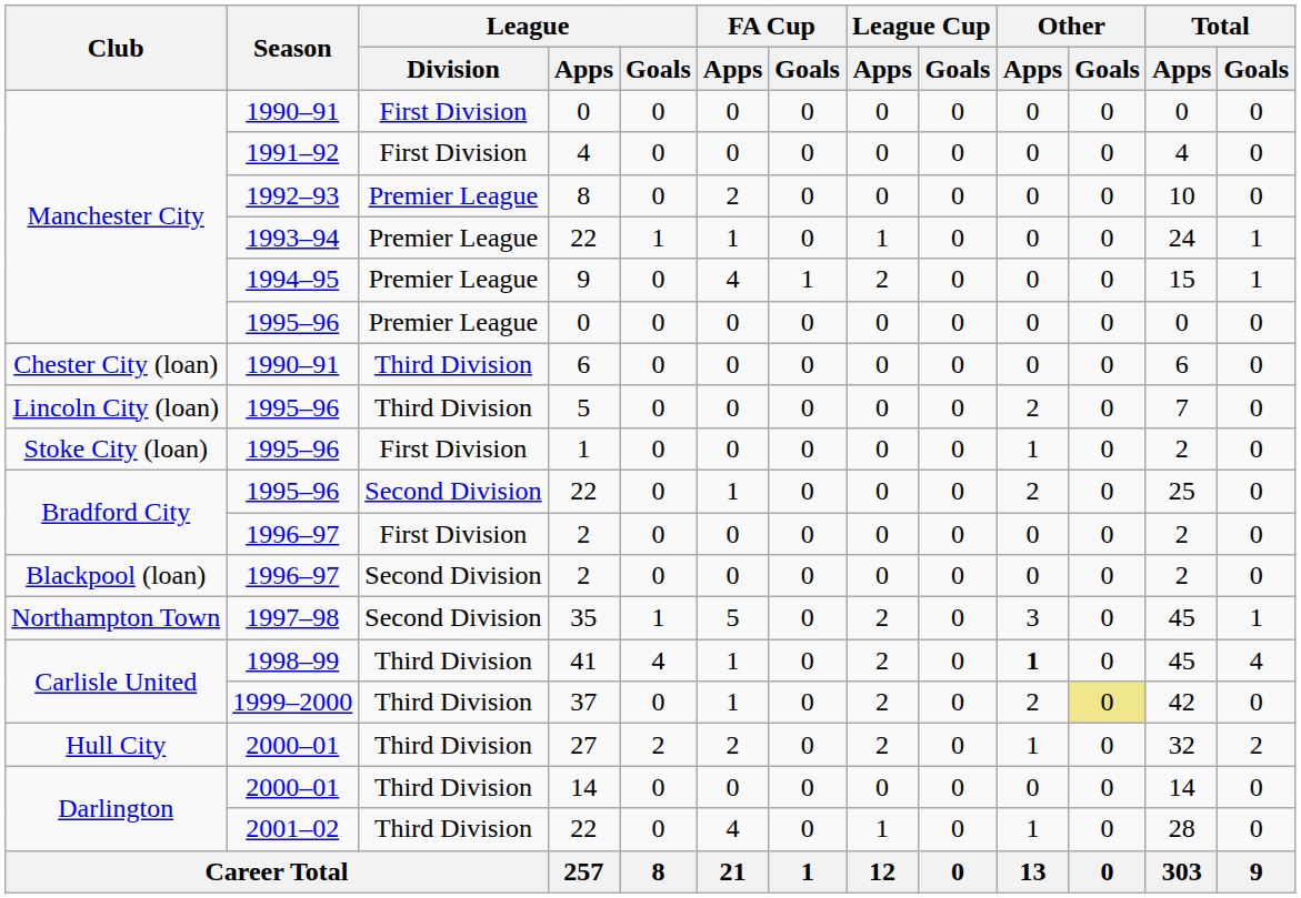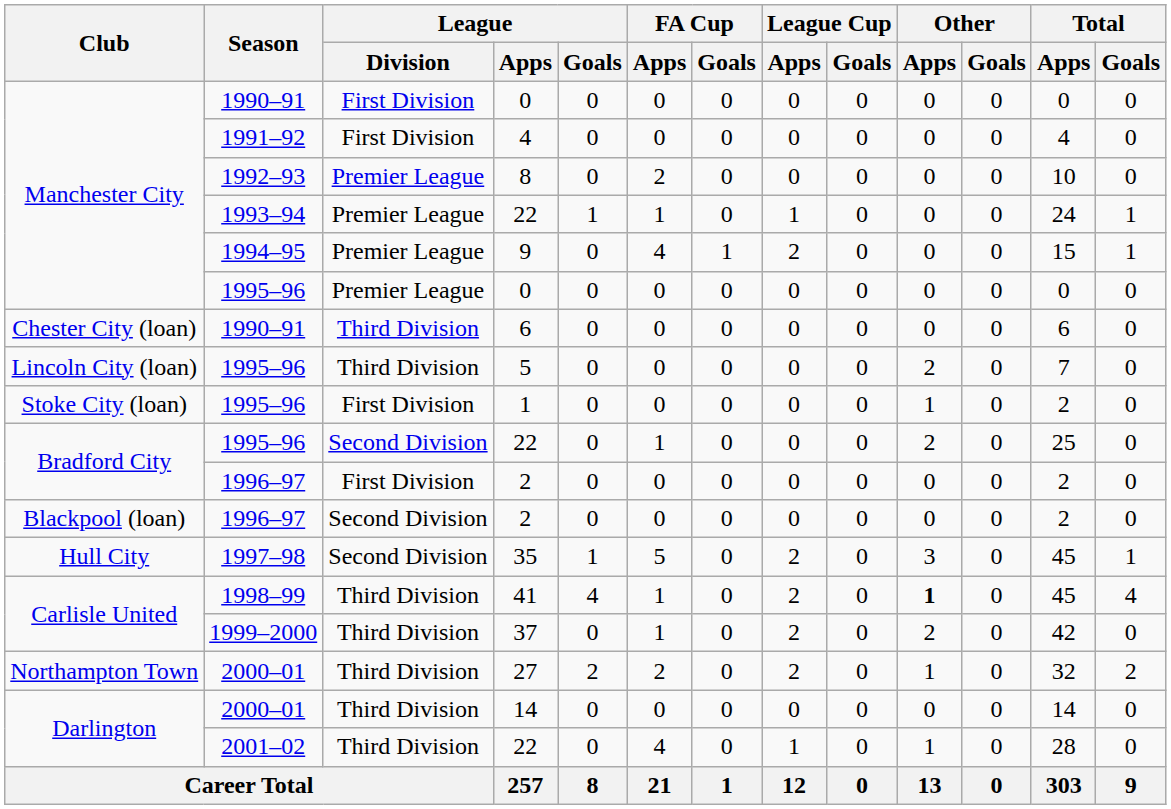 <table class="wikitable" style="text-align: center;">
 <tr>
 <th rowspan="2">Club</th>
 <th rowspan="2">Season</th>
 <th colspan="3">League</th>
 <th colspan="2">FA Cup</th>
 <th colspan="2">League Cup</th>
 <th colspan="2">Other</th>
 <th colspan="2">Total</th>
 </tr>
 <tr>
 <th>Division</th>
 <th>Apps</th>
 <th>Goals</th>
 <th>Apps</th>
 <th>Goals</th>
 <th>Apps</th>
 <th>Goals</th>
 <th>Apps</th>
 <th>Goals</th>
 <th>Apps</th>
 <th>Goals</th>
 </tr>
 <tr>
 <td rowspan="6"><a href='#'>Manchester City</a></td>
 <td><a href='#'>1990–91</a></td>
 <td><a href='#'>First Division</a></td>
 <td>0</td>
 <td>0</td>
 <td>0</td>
 <td>0</td>
 <td>0</td>
 <td>0</td>
 <td>0</td>
 <td>0</td>
 <td>0</td>
 <td>0</td>
 </tr>
 <tr>
 <td><a href='#'>1991–92</a></td>
 <td>First Division</td>
 <td>4</td>
 <td>0</td>
 <td>0</td>
 <td>0</td>
 <td>0</td>
 <td>0</td>
 <td>0</td>
 <td>0</td>
 <td>4</td>
 <td>0</td>
 </tr>
 <tr>
 <td><a href='#'>1992–93</a></td>
 <td><a href='#'>Premier League</a></td>
 <td>8</td>
 <td>0</td>
 <td>2</td>
 <td>0</td>
 <td>0</td>
 <td>0</td>
 <td>0</td>
 <td>0</td>
 <td>10</td>
 <td>0</td>
 </tr>
 <tr>
 <td><a href='#'>1993–94</a></td>
 <td>Premier League</td>
 <td>22</td>
 <td>1</td>
 <td>1</td>
 <td>0</td>
 <td>1</td>
 <td>0</td>
 <td>0</td>
 <td>0</td>
 <td>24</td>
 <td>1</td>
 </tr>
 <tr>
 <td><a href='#'>1994–95</a></td>
 <td>Premier League</td>
 <td>9</td>
 <td>0</td>
 <td>4</td>
 <td>1</td>
 <td>2</td>
 <td>0</td>
 <td>0</td>
 <td>0</td>
 <td>15</td>
 <td>1</td>
 </tr>
 <tr>
 <td><a href='#'>1995–96</a></td>
 <td>Premier League</td>
 <td>0</td>
 <td>0</td>
 <td>0</td>
 <td>0</td>
 <td>0</td>
 <td>0</td>
 <td>0</td>
 <td>0</td>
 <td>0</td>
 <td>0</td>
 </tr>
 <tr>
 <td><a href='#'>Chester City</a> (loan)</td>
 <td><a href='#'>1990–91</a></td>
 <td><a href='#'>Third Division</a></td>
 <td>6</td>
 <td>0</td>
 <td>0</td>
 <td>0</td>
 <td>0</td>
 <td>0</td>
 <td>0</td>
 <td>0</td>
 <td>6</td>
 <td>0</td>
 </tr>
 <tr>
 <td><a href='#'>Lincoln City</a> (loan)</td>
 <td><a href='#'>1995–96</a></td>
 <td>Third Division</td>
 <td>5</td>
 <td>0</td>
 <td>0</td>
 <td>0</td>
 <td>0</td>
 <td>0</td>
 <td>2</td>
 <td>0</td>
 <td>7</td>
 <td>0</td>
 </tr>
 <tr>
 <td><a href='#'>Stoke City</a> (loan)</td>
 <td><a href='#'>1995–96</a></td>
 <td>First Division</td>
 <td>1</td>
 <td>0</td>
 <td>0</td>
 <td>0</td>
 <td>0</td>
 <td>0</td>
 <td>1</td>
 <td>0</td>
 <td>2</td>
 <td>0</td>
 </tr>
 <tr>
 <td rowspan="2"><a href='#'>Bradford City</a></td>
 <td><a href='#'>1995–96</a></td>
 <td><a href='#'>Second Division</a></td>
 <td>22</td>
 <td>0</td>
 <td>1</td>
 <td>0</td>
 <td>0</td>
 <td>0</td>
 <td>2</td>
 <td>0</td>
 <td>25</td>
 <td>0</td>
 </tr>
 <tr>
 <td><a href='#'>1996–97</a></td>
 <td>First Division</td>
 <td>2</td>
 <td>0</td>
 <td>0</td>
 <td>0</td>
 <td>0</td>
 <td>0</td>
 <td>0</td>
 <td>0</td>
 <td>2</td>
 <td>0</td>
 </tr>
 <tr>
 <td><a href='#'>Blackpool</a> (loan)</td>
 <td><a href='#'>1996–97</a></td>
 <td>Second Division</td>
 <td>2</td>
 <td>0</td>
 <td>0</td>
 <td>0</td>
 <td>0</td>
 <td>0</td>
 <td>0</td>
 <td>0</td>
 <td>2</td>
 <td>0</td>
 </tr>
 <tr>
-<td><a href='#'>Northampton Town</a></td>
+<td><a href='#'>Hull City</a></td>
 <td><a href='#'>1997–98</a></td>
 <td>Second Division</td>
 <td>35</td>
 <td>1</td>
 <td>5</td>
 <td>0</td>
 <td>2</td>
 <td>0</td>
 <td>3</td>
 <td>0</td>
 <td>45</td>
 <td>1</td>
 </tr>
 <tr>
 <td rowspan="2"><a href='#'>Carlisle United</a></td>
 <td><a href='#'>1998–99</a></td>
 <td>Third Division</td>
 <td>41</td>
 <td>4</td>
 <td>1</td>
 <td>0</td>
 <td>2</td>
 <td>0</td>
 <td><strong>1</strong></td>
 <td>0</td>
 <td>45</td>
 <td>4</td>
 </tr>
 <tr>
 <td><a href='#'>1999–2000</a></td>
 <td>Third Division</td>
 <td>37</td>
 <td>0</td>
 <td>1</td>
 <td>0</td>
 <td>2</td>
 <td>0</td>
 <td>2</td>
-<td style="background: khaki;">0</td>
+<td>0</td>
 <td>42</td>
 <td>0</td>
 </tr>
 <tr>
-<td><a href='#'>Hull City</a></td>
+<td><a href='#'>Northampton Town</a></td>
 <td><a href='#'>2000–01</a></td>
 <td>Third Division</td>
 <td>27</td>
 <td>2</td>
 <td>2</td>
 <td>0</td>
 <td>2</td>
 <td>0</td>
 <td>1</td>
 <td>0</td>
 <td>32</td>
 <td>2</td>
 </tr>
 <tr>
 <td rowspan="2"><a href='#'>Darlington</a></td>
 <td><a href='#'>2000–01</a></td>
 <td>Third Division</td>
 <td>14</td>
 <td>0</td>
 <td>0</td>
 <td>0</td>
 <td>0</td>
 <td>0</td>
 <td>0</td>
 <td>0</td>
 <td>14</td>
 <td>0</td>
 </tr>
 <tr>
 <td><a href='#'>2001–02</a></td>
 <td>Third Division</td>
 <td>22</td>
 <td>0</td>
 <td>4</td>
 <td>0</td>
 <td>1</td>
 <td>0</td>
 <td>1</td>
 <td>0</td>
 <td>28</td>
 <td>0</td>
 </tr>
 <tr>
 <th colspan="3">Career Total</th>
 <th>257</th>
 <th>8</th>
 <th>21</th>
 <th>1</th>
 <th>12</th>
 <th>0</th>
 <th>13</th>
 <th>0</th>
 <th>303</th>
 <th>9</th>
 </tr>
 </table>
